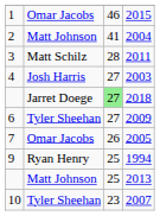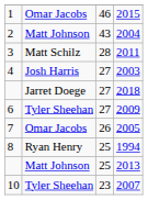 <table class="wikitable">
 <tr>
 </tr>
 <tr>
 <td>1</td>
 <td><a href='#'>Omar Jacobs</a></td>
 <td>46</td>
 <td><a href='#'>2015</a></td>
 </tr>
 <tr>
 <td>2</td>
 <td><a href='#'>Matt Johnson</a></td>
-<td>41</td>
+<td>43</td>
 <td><a href='#'>2004</a></td>
 </tr>
 <tr>
 <td>3</td>
 <td>Matt Schilz</td>
 <td>28</td>
 <td><a href='#'>2011</a></td>
 </tr>
 <tr>
 <td>4</td>
 <td><a href='#'>Josh Harris</a></td>
 <td>27</td>
 <td><a href='#'>2003</a></td>
 </tr>
 <tr>
 <td></td>
 <td>Jarret Doege</td>
-<td style="background: lightgreen;">27</td>
+<td>27</td>
 <td><a href='#'>2018</a></td>
 </tr>
 <tr>
 <td>6</td>
 <td><a href='#'>Tyler Sheehan</a></td>
 <td>27</td>
 <td><a href='#'>2009</a></td>
 </tr>
 <tr>
 <td>7</td>
 <td><a href='#'>Omar Jacobs</a></td>
 <td>26</td>
 <td><a href='#'>2005</a></td>
 </tr>
 <tr>
-<td>9</td>
+<td>8</td>
 <td>Ryan Henry</td>
 <td>25</td>
 <td><a href='#'>1994</a></td>
 </tr>
 <tr>
 <td></td>
 <td><a href='#'>Matt Johnson</a></td>
 <td>25</td>
 <td><a href='#'>2013</a></td>
 </tr>
 <tr>
 <td>10</td>
 <td><a href='#'>Tyler Sheehan</a></td>
 <td>23</td>
 <td><a href='#'>2007</a></td>
 </tr>
 </table>
